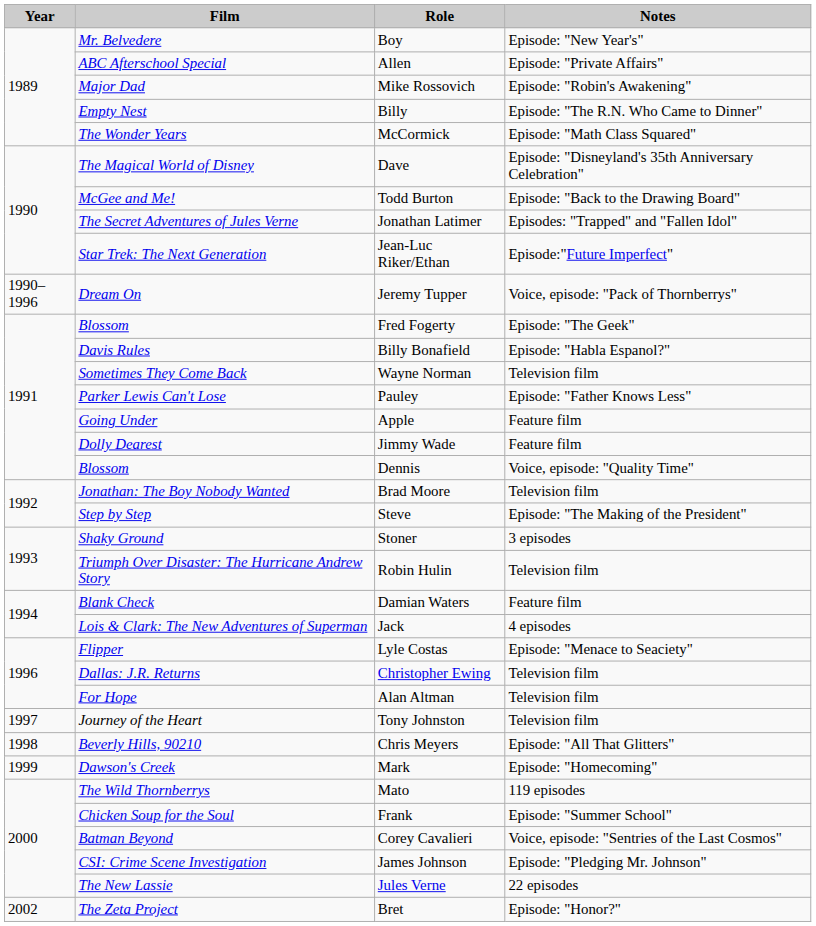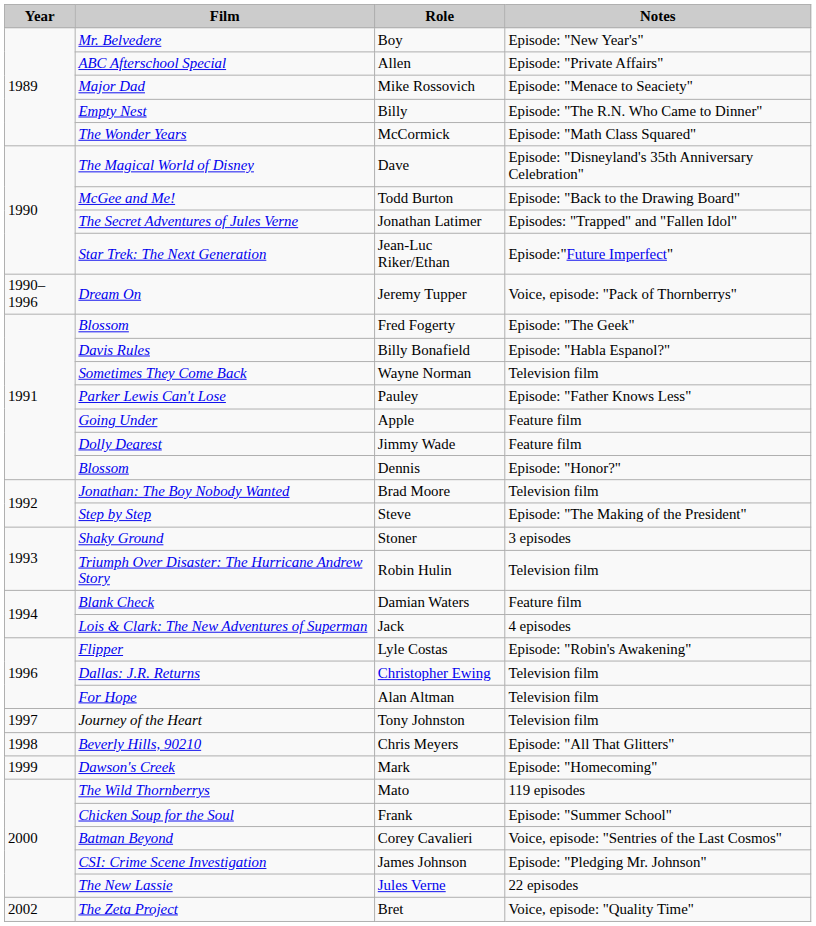 <table class="wikitable">
 <tr align="center">
 <td style="background: #CCCCCC;"><strong>Year</strong></td>
 <td style="background: #CCCCCC;"><strong>Film</strong></td>
 <td style="background: #CCCCCC;"><strong>Role</strong></td>
 <td style="background: #CCCCCC;"><strong>Notes</strong></td>
 </tr>
 <tr>
 <td rowspan="5">1989</td>
 <td><em><a href='#'>Mr. Belvedere</a></em></td>
 <td>Boy</td>
 <td>Episode: "New Year's"</td>
 </tr>
 <tr>
 <td><em><a href='#'>ABC Afterschool Special</a></em></td>
 <td>Allen</td>
 <td>Episode: "Private Affairs"</td>
 </tr>
 <tr>
 <td><em><a href='#'>Major Dad</a></em></td>
 <td>Mike Rossovich</td>
-<td>Episode: "Robin's Awakening"</td>
+<td>Episode: "Menace to Seaciety"</td>
 </tr>
 <tr>
 <td><em><a href='#'>Empty Nest</a></em></td>
 <td>Billy</td>
 <td>Episode: "The R.N. Who Came to Dinner"</td>
 </tr>
 <tr>
 <td><em><a href='#'>The Wonder Years</a></em></td>
 <td>McCormick</td>
 <td>Episode: "Math Class Squared"</td>
 </tr>
 <tr>
 <td rowspan="4">1990</td>
 <td><em><a href='#'>The Magical World of Disney</a></em></td>
 <td>Dave</td>
 <td>Episode: "Disneyland's 35th Anniversary Celebration"</td>
 </tr>
 <tr>
 <td><em><a href='#'>McGee and Me!</a></em></td>
 <td>Todd Burton</td>
 <td>Episode: "Back to the Drawing Board"</td>
 </tr>
 <tr>
 <td><em><a href='#'>The Secret Adventures of Jules Verne</a></em></td>
 <td>Jonathan Latimer</td>
 <td>Episodes: "Trapped" and "Fallen Idol"</td>
 </tr>
 <tr>
 <td><em><a href='#'>Star Trek: The Next Generation</a></em></td>
 <td>Jean-Luc Riker/Ethan</td>
 <td>Episode:"<a href='#'>Future Imperfect</a>"</td>
 </tr>
 <tr>
 <td>1990–1996</td>
 <td><em><a href='#'>Dream On</a></em></td>
 <td>Jeremy Tupper</td>
 <td>Voice, episode: "Pack of Thornberrys"</td>
 </tr>
 <tr>
 <td rowspan=7>1991</td>
 <td><em><a href='#'>Blossom</a></em></td>
 <td>Fred Fogerty</td>
 <td>Episode: "The Geek"</td>
 </tr>
 <tr>
 <td><em><a href='#'>Davis Rules</a></em></td>
 <td>Billy Bonafield</td>
 <td>Episode: "Habla Espanol?"</td>
 </tr>
 <tr>
 <td><em><a href='#'>Sometimes They Come Back</a></em></td>
 <td>Wayne Norman</td>
 <td>Television film</td>
 </tr>
 <tr>
 <td><em><a href='#'>Parker Lewis Can't Lose</a></em></td>
 <td>Pauley</td>
 <td>Episode: "Father Knows Less"</td>
 </tr>
 <tr>
 <td><em><a href='#'>Going Under</a></em></td>
 <td>Apple</td>
 <td>Feature film</td>
 </tr>
 <tr>
 <td><em><a href='#'>Dolly Dearest</a></em></td>
 <td>Jimmy Wade</td>
 <td>Feature film</td>
 </tr>
 <tr>
 <td><em><a href='#'>Blossom</a></em> </td>
 <td>Dennis</td>
-<td>Voice, episode: "Quality Time"</td>
+<td>Episode: "Honor?"</td>
 </tr>
 <tr>
 <td rowspan=2>1992</td>
 <td><em><a href='#'>Jonathan: The Boy Nobody Wanted</a></em></td>
 <td>Brad Moore</td>
 <td>Television film</td>
 </tr>
 <tr>
 <td><em><a href='#'>Step by Step</a></em></td>
 <td>Steve</td>
 <td>Episode: "The Making of the President"</td>
 </tr>
 <tr>
 <td rowspan=2>1993</td>
 <td><em><a href='#'>Shaky Ground</a></em></td>
 <td>Stoner</td>
 <td>3 episodes</td>
 </tr>
 <tr>
 <td><em><a href='#'>Triumph Over Disaster: The Hurricane Andrew Story</a></em></td>
 <td>Robin Hulin</td>
 <td>Television film</td>
 </tr>
 <tr>
 <td rowspan=2>1994</td>
 <td><em><a href='#'>Blank Check</a></em></td>
 <td>Damian Waters</td>
 <td>Feature film</td>
 </tr>
 <tr>
 <td><em><a href='#'>Lois & Clark: The New Adventures of Superman</a></em></td>
 <td>Jack</td>
 <td>4 episodes</td>
 </tr>
 <tr>
 <td rowspan=3>1996</td>
 <td><em><a href='#'>Flipper</a></em></td>
 <td>Lyle Costas</td>
-<td>Episode: "Menace to Seaciety"</td>
+<td>Episode: "Robin's Awakening"</td>
 </tr>
 <tr>
 <td><em><a href='#'>Dallas: J.R. Returns</a></em></td>
 <td><a href='#'>Christopher Ewing</a></td>
 <td>Television film</td>
 </tr>
 <tr>
 <td><em><a href='#'>For Hope</a></em></td>
 <td>Alan Altman</td>
 <td>Television film</td>
 </tr>
 <tr>
 <td>1997</td>
 <td><em>Journey of the Heart</em></td>
 <td>Tony Johnston</td>
 <td>Television film</td>
 </tr>
 <tr>
 <td>1998</td>
 <td><em><a href='#'>Beverly Hills, 90210</a></em></td>
 <td>Chris Meyers</td>
 <td>Episode: "All That Glitters"</td>
 </tr>
 <tr>
 <td>1999</td>
 <td><em><a href='#'>Dawson's Creek</a></em></td>
 <td>Mark</td>
 <td>Episode: "Homecoming"</td>
 </tr>
 <tr>
 <td rowspan=5>2000</td>
 <td><em><a href='#'>The Wild Thornberrys</a></em></td>
 <td>Mato</td>
 <td>119 episodes</td>
 </tr>
 <tr>
 <td><em><a href='#'>Chicken Soup for the Soul</a></em></td>
 <td>Frank</td>
 <td>Episode: "Summer School"</td>
 </tr>
 <tr>
 <td><em><a href='#'>Batman Beyond</a></em></td>
 <td>Corey Cavalieri</td>
 <td>Voice, episode: "Sentries of the Last Cosmos"</td>
 </tr>
 <tr>
 <td><em><a href='#'>CSI: Crime Scene Investigation</a></em></td>
 <td>James Johnson</td>
 <td>Episode: "Pledging Mr. Johnson"</td>
 </tr>
 <tr>
 <td><em><a href='#'>The New Lassie</a></em></td>
 <td><a href='#'>Jules Verne</a></td>
 <td>22 episodes</td>
 </tr>
 <tr>
 <td>2002</td>
 <td><em><a href='#'>The Zeta Project</a></em></td>
 <td>Bret</td>
-<td>Episode: "Honor?"</td>
+<td>Voice, episode: "Quality Time"</td>
 </tr>
 </table>
